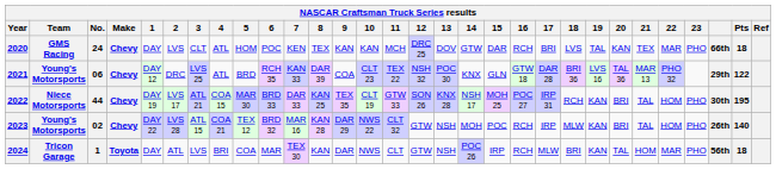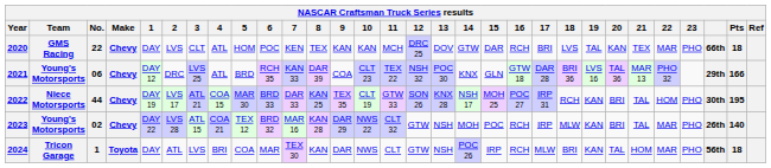 <table class="wikitable" style="text-align:center; font-size:75%">
 <tr>
 <th colspan=30><a href='#'>NASCAR Craftsman Truck Series</a> results</th>
 </tr>
 <tr>
 <th>Year</th>
 <th>Team</th>
 <th>No.</th>
 <th>Make</th>
 <th>1</th>
 <th>2</th>
 <th>3</th>
 <th>4</th>
 <th>5</th>
 <th>6</th>
 <th>7</th>
 <th>8</th>
 <th>9</th>
 <th>10</th>
 <th>11</th>
 <th>12</th>
 <th>13</th>
 <th>14</th>
 <th>15</th>
 <th>16</th>
 <th>17</th>
 <th>18</th>
 <th>19</th>
 <th>20</th>
 <th>21</th>
 <th>22</th>
 <th>23</th>
 <th></th>
 <th>Pts</th>
 <th>Ref</th>
 </tr>
 <tr>
 <th><a href='#'>2020</a></th>
 <th><a href='#'>GMS Racing</a></th>
-<th>24</th>
+<th>22</th>
 <th><a href='#'>Chevy</a></th>
 <td><a href='#'>DAY</a></td>
 <td><a href='#'>LVS</a></td>
 <td><a href='#'>CLT</a></td>
 <td><a href='#'>ATL</a></td>
 <td><a href='#'>HOM</a></td>
 <td><a href='#'>POC</a></td>
 <td><a href='#'>KEN</a></td>
 <td><a href='#'>TEX</a></td>
 <td><a href='#'>KAN</a></td>
 <td><a href='#'>KAN</a></td>
 <td><a href='#'>MCH</a></td>
 <td style="background:#CFCFFF;"><a href='#'>DRC</a><br><small>25</small></td>
 <td><a href='#'>DOV</a></td>
 <td><a href='#'>GTW</a></td>
 <td><a href='#'>DAR</a></td>
 <td><a href='#'>RCH</a></td>
 <td><a href='#'>BRI</a></td>
 <td><a href='#'>LVS</a></td>
 <td><a href='#'>TAL</a></td>
 <td><a href='#'>KAN</a></td>
 <td><a href='#'>TEX</a></td>
 <td><a href='#'>MAR</a></td>
 <td><a href='#'>PHO</a></td>
 <th>66th</th>
 <th>18</th>
 <th></th>
 </tr>
 <tr>
 <th><a href='#'>2021</a></th>
 <th><a href='#'>Young's Motorsports</a></th>
 <th>06</th>
 <th><a href='#'>Chevy</a></th>
 <td style="background:#DFFFDF;"><a href='#'>DAY</a><br><small>12</small></td>
 <td><a href='#'>DRC</a></td>
 <td style="background:#CFCFFF;"><a href='#'>LVS</a><br><small>25</small></td>
 <td><a href='#'>ATL</a></td>
 <td><a href='#'>BRD</a></td>
 <td style="background:#EFCFFF;"><a href='#'>RCH</a><br><small>35</small></td>
 <td style="background:#CFCFFF;"><a href='#'>KAN</a><br><small>33</small></td>
 <td style="background:#EFCFFF;"><a href='#'>DAR</a><br><small>39</small></td>
 <td><a href='#'>COA</a></td>
 <td style="background:#CFCFFF;"><a href='#'>CLT</a><br><small>23</small></td>
 <td style="background:#CFCFFF;"><a href='#'>TEX</a><br><small>22</small></td>
 <td style="background:#CFCFFF;"><a href='#'>NSH</a><br><small>32</small></td>
 <td style="background:#CFCFFF;"><a href='#'>POC</a><br><small>30</small></td>
 <td><a href='#'>KNX</a></td>
 <td><a href='#'>GLN</a></td>
 <td style="background:#DFFFDF;"><a href='#'>GTW</a><br><small>18</small></td>
 <td style="background:#CFCFFF;"><a href='#'>DAR</a><br><small>28</small></td>
 <td style="background:#EFCFFF;"><a href='#'>BRI</a><br><small>36</small></td>
 <td style="background:#DFFFDF;"><a href='#'>LVS</a><br><small>16</small></td>
 <td style="background:#EFCFFF;"><a href='#'>TAL</a><br><small>36</small></td>
 <td style="background:#DFFFDF;"><a href='#'>MAR</a><br><small>13</small></td>
 <td style="background:#CFCFFF;"><a href='#'>PHO</a><br><small>32</small></td>
 <td></td>
 <th>29th</th>
-<th>122</th>
+<th>166</th>
 <th></th>
 </tr>
 <tr>
 <th><a href='#'>2022</a></th>
 <th><a href='#'>Niece Motorsports</a></th>
 <th>44</th>
 <th><a href='#'>Chevy</a></th>
 <td style="background:#DFFFDF;"><a href='#'>DAY</a><br><small>19</small></td>
 <td style="background:#DFFFDF;"><a href='#'>LVS</a><br><small>17</small></td>
 <td style="background:#CFCFFF;"><a href='#'>ATL</a><br><small>21</small></td>
 <td style="background:#DFFFDF;"><a href='#'>COA</a><br><small>15</small></td>
 <td style="background:#CFCFFF;"><a href='#'>MAR</a><br><small>30</small></td>
 <td style="background:#CFCFFF;"><a href='#'>BRD</a><br><small>33</small></td>
 <td style="background:#EFCFFF;"><a href='#'>DAR</a><br><small>33</small></td>
 <td style="background:#CFCFFF;"><a href='#'>KAN</a><br><small>25</small></td>
 <td style="background:#EFCFFF;"><a href='#'>TEX</a><br><small>35</small></td>
 <td style="background:#DFFFDF;"><a href='#'>CLT</a><br><small>19</small></td>
 <td style="background:#EFCFFF;"><a href='#'>GTW</a><br><small>33</small></td>
 <td style="background:#CFCFFF;"><a href='#'>SON</a><br><small>26</small></td>
 <td style="background:#CFCFFF;"><a href='#'>KNX</a><br><small>28</small></td>
 <td style="background:#DFFFDF;"><a href='#'>NSH</a><br><small>17</small></td>
 <td style="background:#EFCFFF;"><a href='#'>MOH</a><br><small>25</small></td>
 <td style="background:#CFCFFF;"><a href='#'>POC</a><br><small>27</small></td>
 <td style="background:#CFCFFF;"><a href='#'>IRP</a><br><small>31</small></td>
 <td><a href='#'>RCH</a></td>
 <td><a href='#'>KAN</a></td>
 <td><a href='#'>BRI</a></td>
 <td><a href='#'>TAL</a></td>
 <td><a href='#'>HOM</a></td>
 <td><a href='#'>PHO</a></td>
 <th>30th</th>
 <th>195</th>
 <th></th>
 </tr>
 <tr>
 <th><a href='#'>2023</a></th>
 <th><a href='#'>Young's Motorsports</a></th>
 <th>02</th>
 <th><a href='#'>Chevy</a></th>
 <td style="background:#CFCFFF;"><a href='#'>DAY</a><br><small>22</small></td>
 <td style="background:#CFCFFF;"><a href='#'>LVS</a><br><small>28</small></td>
 <td style="background:#DFFFDF;"><a href='#'>ATL</a><br><small>15</small></td>
 <td style="background:#CFCFFF;"><a href='#'>COA</a><br><small>21</small></td>
 <td style="background:#DFFFDF;"><a href='#'>TEX</a><br><small>12</small></td>
 <td style="background:#EFCFFF;"><a href='#'>BRD</a><br><small>32</small></td>
 <td style="background:#DFFFDF;"><a href='#'>MAR</a><br><small>16</small></td>
 <td style="background:#EFCFFF;"><a href='#'>KAN</a><br><small>28</small></td>
 <td style="background:#CFCFFF;"><a href='#'>DAR</a><br><small>29</small></td>
 <td style="background:#CFCFFF;"><a href='#'>NWS</a><br><small>22</small></td>
 <td style="background:#CFCFFF;"><a href='#'>CLT</a><br><small>32</small></td>
 <td><a href='#'>GTW</a></td>
 <td><a href='#'>NSH</a></td>
 <td><a href='#'>MOH</a></td>
 <td><a href='#'>POC</a></td>
 <td><a href='#'>RCH</a></td>
 <td><a href='#'>IRP</a></td>
 <td><a href='#'>MLW</a></td>
 <td><a href='#'>KAN</a></td>
 <td><a href='#'>BRI</a></td>
 <td><a href='#'>TAL</a></td>
-<td><a href='#'>HOM</a></td>
+<td><a href='#'>MAR</a></td>
 <td><a href='#'>PHO</a></td>
 <th>26th</th>
 <th>140</th>
 <th></th>
 </tr>
 <tr>
 <th><a href='#'>2024</a></th>
 <th><a href='#'>Tricon Garage</a></th>
 <th>1</th>
 <th><a href='#'>Toyota</a></th>
 <td><a href='#'>DAY</a></td>
 <td><a href='#'>ATL</a></td>
 <td><a href='#'>LVS</a></td>
 <td><a href='#'>BRI</a></td>
 <td><a href='#'>COA</a></td>
 <td><a href='#'>MAR</a></td>
 <td style="background:#EFCFFF;"><a href='#'>TEX</a><br><small>30</small></td>
 <td><a href='#'>KAN</a></td>
 <td><a href='#'>DAR</a></td>
 <td><a href='#'>NWS</a></td>
 <td><a href='#'>CLT</a></td>
 <td><a href='#'>GTW</a></td>
 <td><a href='#'>NSH</a></td>
 <td style="background:#CFCFFF;"><a href='#'>POC</a><br><small>26</small></td>
 <td><a href='#'>IRP</a></td>
 <td><a href='#'>RCH</a></td>
 <td><a href='#'>MLW</a></td>
 <td><a href='#'>BRI</a></td>
 <td><a href='#'>KAN</a></td>
 <td><a href='#'>TAL</a></td>
 <td><a href='#'>HOM</a></td>
 <td><a href='#'>MAR</a></td>
 <td><a href='#'>PHO</a></td>
 <th>56th</th>
 <th>18</th>
 <th></th>
 </tr>
 </table>
